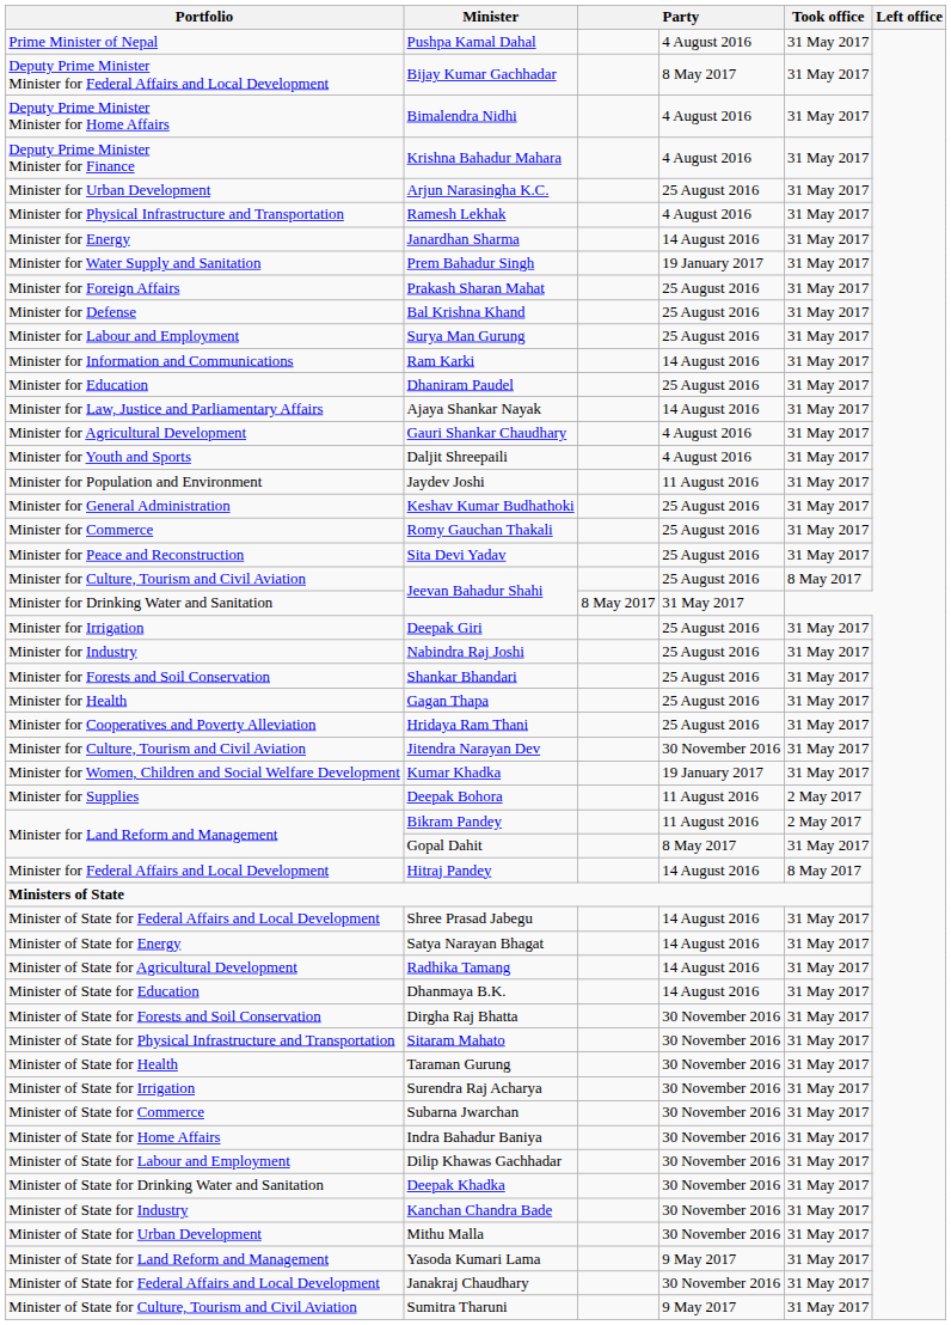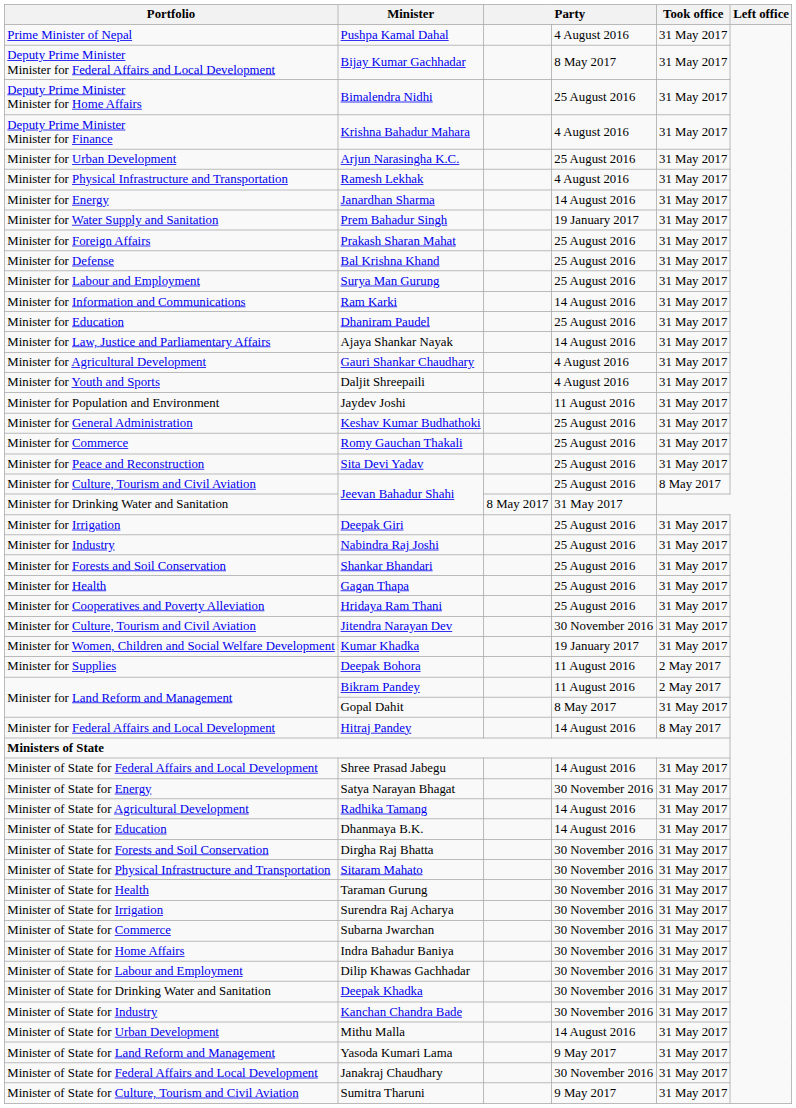 <table class="wikitable">
 <tr>
 <th>Portfolio</th>
 <th>Minister</th>
 <th colspan=2>Party</th>
 <th>Took office</th>
 <th>Left office</th>
 </tr>
 <tr>
 <td><a href='#'>Prime Minister of Nepal</a></td>
 <td><a href='#'>Pushpa Kamal Dahal</a></td>
 <td></td>
 <td>4 August 2016</td>
 <td>31 May 2017</td>
 </tr>
 <tr>
 <td><a href='#'>Deputy Prime Minister</a><br>Minister for <a href='#'>Federal Affairs and Local Development</a></td>
 <td><a href='#'>Bijay Kumar Gachhadar</a></td>
 <td></td>
 <td>8 May 2017</td>
 <td>31 May 2017</td>
 </tr>
 <tr>
 <td><a href='#'>Deputy Prime Minister</a><br>Minister for <a href='#'>Home Affairs</a></td>
 <td><a href='#'>Bimalendra Nidhi</a></td>
 <td></td>
-<td>4 August 2016</td>
+<td>25 August 2016</td>
 <td>31 May 2017</td>
 </tr>
 <tr>
 <td><a href='#'>Deputy Prime Minister</a><br>Minister for <a href='#'>Finance</a></td>
 <td><a href='#'>Krishna Bahadur Mahara</a></td>
 <td></td>
 <td>4 August 2016</td>
 <td>31 May 2017</td>
 </tr>
 <tr>
 <td>Minister for <a href='#'>Urban Development</a></td>
 <td><a href='#'>Arjun Narasingha K.C.</a></td>
 <td></td>
 <td>25 August 2016</td>
 <td>31 May 2017</td>
 </tr>
 <tr>
 <td>Minister for <a href='#'>Physical Infrastructure and Transportation</a></td>
 <td><a href='#'>Ramesh Lekhak</a></td>
 <td></td>
 <td>4 August 2016</td>
 <td>31 May 2017</td>
 </tr>
 <tr>
 <td>Minister for <a href='#'>Energy</a></td>
 <td><a href='#'>Janardhan Sharma</a></td>
 <td></td>
 <td>14 August 2016</td>
 <td>31 May 2017</td>
 </tr>
 <tr>
 <td>Minister for <a href='#'>Water Supply and Sanitation</a></td>
 <td><a href='#'>Prem Bahadur Singh</a></td>
 <td></td>
 <td>19 January 2017</td>
 <td>31 May 2017</td>
 </tr>
 <tr>
 <td>Minister for <a href='#'>Foreign Affairs</a></td>
 <td><a href='#'>Prakash Sharan Mahat</a></td>
 <td></td>
 <td>25 August 2016</td>
 <td>31 May 2017</td>
 </tr>
 <tr>
 <td>Minister for <a href='#'>Defense</a></td>
 <td><a href='#'>Bal Krishna Khand</a></td>
 <td></td>
 <td>25 August 2016</td>
 <td>31 May 2017</td>
 </tr>
 <tr>
 <td>Minister for <a href='#'>Labour and Employment</a></td>
 <td><a href='#'>Surya Man Gurung</a></td>
 <td></td>
 <td>25 August 2016</td>
 <td>31 May 2017</td>
 </tr>
 <tr>
 <td>Minister for <a href='#'>Information and Communications</a></td>
 <td><a href='#'>Ram Karki</a></td>
 <td></td>
 <td>14 August 2016</td>
 <td>31 May 2017</td>
 </tr>
 <tr>
 <td>Minister for <a href='#'>Education</a></td>
 <td><a href='#'>Dhaniram Paudel</a></td>
 <td></td>
 <td>25 August 2016</td>
 <td>31 May 2017</td>
 </tr>
 <tr>
 <td>Minister for <a href='#'>Law, Justice and Parliamentary Affairs</a></td>
 <td>Ajaya Shankar Nayak</td>
 <td></td>
 <td>14 August 2016</td>
 <td>31 May 2017</td>
 </tr>
 <tr>
 <td>Minister for <a href='#'>Agricultural Development</a></td>
 <td><a href='#'>Gauri Shankar Chaudhary</a></td>
 <td></td>
 <td>4 August 2016</td>
 <td>31 May 2017</td>
 </tr>
 <tr>
 <td>Minister for <a href='#'>Youth and Sports</a></td>
 <td>Daljit Shreepaili</td>
 <td></td>
 <td>4 August 2016</td>
 <td>31 May 2017</td>
 </tr>
 <tr>
 <td>Minister for Population and Environment</td>
 <td>Jaydev Joshi</td>
 <td></td>
 <td>11 August 2016</td>
 <td>31 May 2017</td>
 </tr>
 <tr>
 <td>Minister for <a href='#'>General Administration</a></td>
 <td><a href='#'>Keshav Kumar Budhathoki</a></td>
 <td></td>
 <td>25 August 2016</td>
 <td>31 May 2017</td>
 </tr>
 <tr>
 <td>Minister for <a href='#'>Commerce</a></td>
 <td><a href='#'>Romy Gauchan Thakali</a></td>
 <td></td>
 <td>25 August 2016</td>
 <td>31 May 2017</td>
 </tr>
 <tr>
 <td>Minister for <a href='#'>Peace and Reconstruction</a></td>
 <td><a href='#'>Sita Devi Yadav</a></td>
 <td></td>
 <td>25 August 2016</td>
 <td>31 May 2017</td>
 </tr>
 <tr>
 <td style="text-align:left">Minister for <a href='#'>Culture, Tourism and Civil Aviation</a></td>
 <td rowspan="2"><a href='#'>Jeevan Bahadur Shahi</a></td>
 <td></td>
 <td>25 August 2016</td>
 <td>8 May 2017</td>
 </tr>
 <tr>
 <td>Minister for Drinking Water and Sanitation</td>
 <td>8 May 2017</td>
 <td>31 May 2017</td>
 </tr>
 <tr>
 <td>Minister for <a href='#'>Irrigation</a></td>
 <td><a href='#'>Deepak Giri</a></td>
 <td></td>
 <td>25 August 2016</td>
 <td>31 May 2017</td>
 </tr>
 <tr>
 <td>Minister for <a href='#'>Industry</a></td>
 <td><a href='#'>Nabindra Raj Joshi</a></td>
 <td></td>
 <td>25 August 2016</td>
 <td>31 May 2017</td>
 </tr>
 <tr>
 <td>Minister for <a href='#'>Forests and Soil Conservation</a></td>
 <td><a href='#'>Shankar Bhandari</a></td>
 <td></td>
 <td>25 August 2016</td>
 <td>31 May 2017</td>
 </tr>
 <tr>
 <td>Minister for <a href='#'>Health</a></td>
 <td><a href='#'>Gagan Thapa</a></td>
 <td></td>
 <td>25 August 2016</td>
 <td>31 May 2017</td>
 </tr>
 <tr>
 <td>Minister for <a href='#'>Cooperatives and Poverty Alleviation</a></td>
 <td><a href='#'>Hridaya Ram Thani</a></td>
 <td></td>
 <td>25 August 2016</td>
 <td>31 May 2017</td>
 </tr>
 <tr>
 <td>Minister for <a href='#'>Culture, Tourism and Civil Aviation</a></td>
 <td><a href='#'>Jitendra Narayan Dev</a></td>
 <td></td>
 <td>30 November 2016</td>
 <td>31 May 2017</td>
 </tr>
 <tr>
 <td>Minister for <a href='#'>Women, Children and Social Welfare Development</a></td>
 <td><a href='#'>Kumar Khadka</a></td>
 <td></td>
 <td>19 January 2017</td>
 <td>31 May 2017</td>
 </tr>
 <tr>
 <td>Minister for <a href='#'>Supplies</a></td>
 <td><a href='#'>Deepak Bohora</a></td>
 <td></td>
 <td>11 August 2016</td>
 <td>2 May 2017</td>
 </tr>
 <tr>
 <td rowspan="2">Minister for <a href='#'>Land Reform and Management</a></td>
 <td><a href='#'>Bikram Pandey</a></td>
 <td></td>
 <td>11 August 2016</td>
 <td>2 May 2017</td>
 </tr>
 <tr>
 <td>Gopal Dahit</td>
 <td></td>
 <td>8 May 2017</td>
 <td>31 May 2017</td>
 </tr>
 <tr>
 <td>Minister for <a href='#'>Federal Affairs and Local Development</a></td>
 <td><a href='#'>Hitraj Pandey</a></td>
 <td></td>
 <td>14 August 2016</td>
 <td>8 May 2017</td>
 </tr>
 <tr>
 <td colspan="5"><strong>Ministers of State</strong></td>
 </tr>
 <tr>
 <td>Minister of State for <a href='#'>Federal Affairs and Local Development</a></td>
 <td>Shree Prasad Jabegu</td>
 <td></td>
 <td>14 August 2016</td>
 <td>31 May 2017</td>
 </tr>
 <tr>
 <td>Minister of State for <a href='#'>Energy</a></td>
 <td>Satya Narayan Bhagat</td>
 <td></td>
-<td>14 August 2016</td>
+<td>30 November 2016</td>
 <td>31 May 2017</td>
 </tr>
 <tr>
 <td>Minister of State for <a href='#'>Agricultural Development</a></td>
 <td><a href='#'>Radhika Tamang</a></td>
 <td></td>
 <td>14 August 2016</td>
 <td>31 May 2017</td>
 </tr>
 <tr>
 <td>Minister of State for <a href='#'>Education</a></td>
 <td>Dhanmaya B.K.</td>
 <td></td>
 <td>14 August 2016</td>
 <td>31 May 2017</td>
 </tr>
 <tr>
 <td>Minister of State for <a href='#'>Forests and Soil Conservation</a></td>
 <td>Dirgha Raj Bhatta</td>
 <td></td>
 <td>30 November 2016</td>
 <td>31 May 2017</td>
 </tr>
 <tr>
 <td>Minister of State for <a href='#'>Physical Infrastructure and Transportation</a></td>
 <td><a href='#'>Sitaram Mahato</a></td>
 <td></td>
 <td>30 November 2016</td>
 <td>31 May 2017</td>
 </tr>
 <tr>
 <td>Minister of State for <a href='#'>Health</a></td>
 <td>Taraman Gurung</td>
 <td></td>
 <td>30 November 2016</td>
 <td>31 May 2017</td>
 </tr>
 <tr>
 <td>Minister of State for <a href='#'>Irrigation</a></td>
 <td>Surendra Raj Acharya</td>
 <td></td>
 <td>30 November 2016</td>
 <td>31 May 2017</td>
 </tr>
 <tr>
 <td>Minister of State for <a href='#'>Commerce</a></td>
 <td>Subarna Jwarchan</td>
 <td></td>
 <td>30 November 2016</td>
 <td>31 May 2017</td>
 </tr>
 <tr>
 <td>Minister of State for <a href='#'>Home Affairs</a></td>
 <td>Indra Bahadur Baniya</td>
 <td></td>
 <td>30 November 2016</td>
 <td>31 May 2017</td>
 </tr>
 <tr>
 <td>Minister of State for <a href='#'>Labour and Employment</a></td>
 <td>Dilip Khawas Gachhadar</td>
 <td></td>
 <td>30 November 2016</td>
 <td>31 May 2017</td>
 </tr>
 <tr>
 <td>Minister of State for Drinking Water and Sanitation</td>
 <td><a href='#'>Deepak Khadka</a></td>
 <td></td>
 <td>30 November 2016</td>
 <td>31 May 2017</td>
 </tr>
 <tr>
 <td>Minister of State for <a href='#'>Industry</a></td>
 <td><a href='#'>Kanchan Chandra Bade</a></td>
 <td></td>
 <td>30 November 2016</td>
 <td>31 May 2017</td>
 </tr>
 <tr>
 <td>Minister of State for <a href='#'>Urban Development</a></td>
 <td>Mithu Malla</td>
 <td></td>
-<td>30 November 2016</td>
+<td>14 August 2016</td>
 <td>31 May 2017</td>
 </tr>
 <tr>
 <td>Minister of State for <a href='#'>Land Reform and Management</a></td>
 <td>Yasoda Kumari Lama</td>
 <td></td>
 <td>9 May 2017</td>
 <td>31 May 2017</td>
 </tr>
 <tr>
 <td>Minister of State for <a href='#'>Federal Affairs and Local Development</a></td>
 <td>Janakraj Chaudhary</td>
 <td></td>
 <td>30 November 2016</td>
 <td>31 May 2017</td>
 </tr>
 <tr>
 <td>Minister of State for <a href='#'>Culture, Tourism and Civil Aviation</a></td>
 <td>Sumitra Tharuni</td>
 <td></td>
 <td>9 May 2017</td>
 <td>31 May 2017</td>
 </tr>
 </table>
